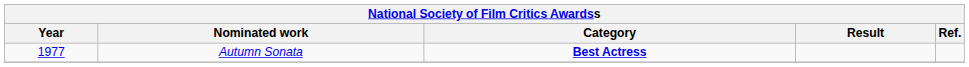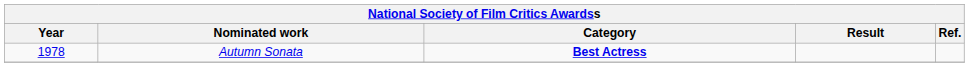 <table width="100%" class="wikitable">
 <tr>
 <th colspan="5" align="center"><a href='#'>National Society of Film Critics Awards</a>s</th>
 </tr>
 <tr>
 <th width="10%">Year</th>
 <th width="35%">Nominated work</th>
 <th width="40%">Category</th>
 <th width="15%">Result</th>
 <th>Ref.</th>
 </tr>
 <tr>
-<td style="text-align:center;"><a href='#'>1977</a></td>
+<td style="text-align:center;"><a href='#'>1978</a></td>
 <td style="text-align:center;"><em><a href='#'>Autumn Sonata</a></em></td>
 <td style="text-align:center;"><strong><a href='#'>Best Actress</a></strong></td>
 <td></td>
 <td style="text-align:center"></td>
 </tr>
 <tr>
 </tr>
 </table>
